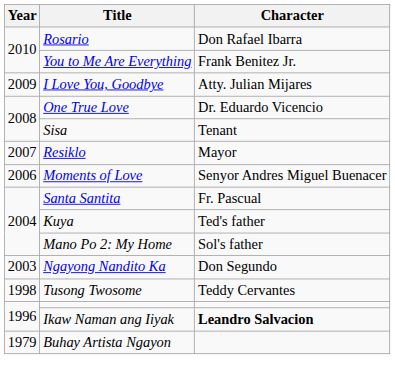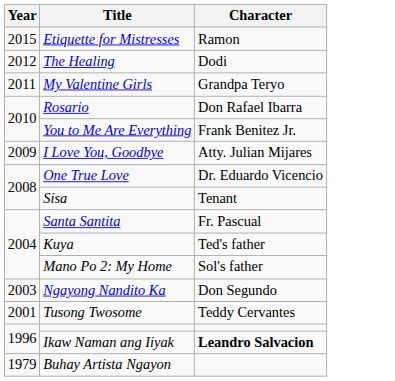 <table class="wikitable">
 <tr>
 <th>Year</th>
 <th>Title</th>
 <th>Character</th>
+</tr>
+<tr>
+<td>2015</td>
+<td><em><a href='#'>Etiquette for Mistresses</a></em></td>
+<td>Ramon</td>
+</tr>
+<tr>
+<td>2012</td>
+<td><em><a href='#'>The Healing</a></em></td>
+<td>Dodi</td>
+</tr>
+<tr>
+<td>2011</td>
+<td><em><a href='#'>My Valentine Girls</a></em></td>
+<td>Grandpa Teryo</td>
 </tr>
 <tr>
 <td rowspan=2>2010</td>
 <td><em><a href='#'>Rosario</a></em></td>
 <td>Don Rafael Ibarra</td>
 </tr>
 <tr>
 <td><em><a href='#'>You to Me Are Everything</a></em></td>
 <td>Frank Benitez Jr.</td>
 </tr>
 <tr>
 <td>2009</td>
 <td><em><a href='#'>I Love You, Goodbye</a></em></td>
 <td>Atty. Julian Mijares</td>
 </tr>
 <tr>
 <td rowspan=2>2008</td>
 <td><em><a href='#'>One True Love</a></em></td>
 <td>Dr. Eduardo Vicencio</td>
 </tr>
 <tr>
 <td><em>Sisa</em></td>
 <td>Tenant</td>
 </tr>
 <tr>
-<td>2007</td>
-<td><em><a href='#'>Resiklo</a></em></td>
-<td>Mayor</td>
-</tr>
-<tr>
-<td>2006</td>
-<td><em><a href='#'>Moments of Love</a></em></td>
-<td>Senyor Andres Miguel Buenacer</td>
-</tr>
-<tr>
 <td rowspan=3>2004</td>
 <td><em><a href='#'>Santa Santita</a></em></td>
 <td>Fr. Pascual</td>
 </tr>
 <tr>
 <td><em>Kuya</em></td>
 <td>Ted's father</td>
 </tr>
 <tr>
 <td><em>Mano Po 2: My Home</em></td>
 <td>Sol's father</td>
 </tr>
 <tr>
 <td>2003</td>
 <td><em><a href='#'>Ngayong Nandito Ka</a></em></td>
 <td>Don Segundo</td>
 </tr>
 <tr>
-<td>1998</td>
+<td>2001</td>
 <td><em>Tusong Twosome</em></td>
 <td>Teddy Cervantes</td>
 </tr>
 <tr>
 <td rowspan=2>1996</td>
 <td><em></em></td>
 <td></td>
 </tr>
 <tr>
 <td><em>Ikaw Naman ang Iiyak</em></td>
 <td><strong>Leandro Salvacion</strong></td>
 </tr>
 <tr>
 <td>1979</td>
 <td><em>Buhay Artista Ngayon</em></td>
 <td></td>
 </tr>
 </table>
